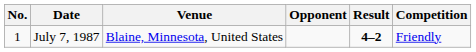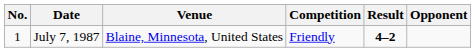 <table class="wikitable plainrowheaders">
 <tr>
 <th>No.</th>
 <th>Date</th>
 <th>Venue</th>
+<th>Competition</th>
+<th>Result</th>
 <th>Opponent</th>
-<th>Result</th>
-<th>Competition</th>
 </tr>
 <tr>
 <td align="center">1</td>
 <td>July 7, 1987</td>
 <td><a href='#'>Blaine, Minnesota</a>, United States</td>
+<td><a href='#'>Friendly</a></td>
+<td align="center"><strong>4–2</strong></td>
 <td></td>
-<td align="center"><strong>4–2</strong></td>
-<td><a href='#'>Friendly</a></td>
 </tr>
 </table>
